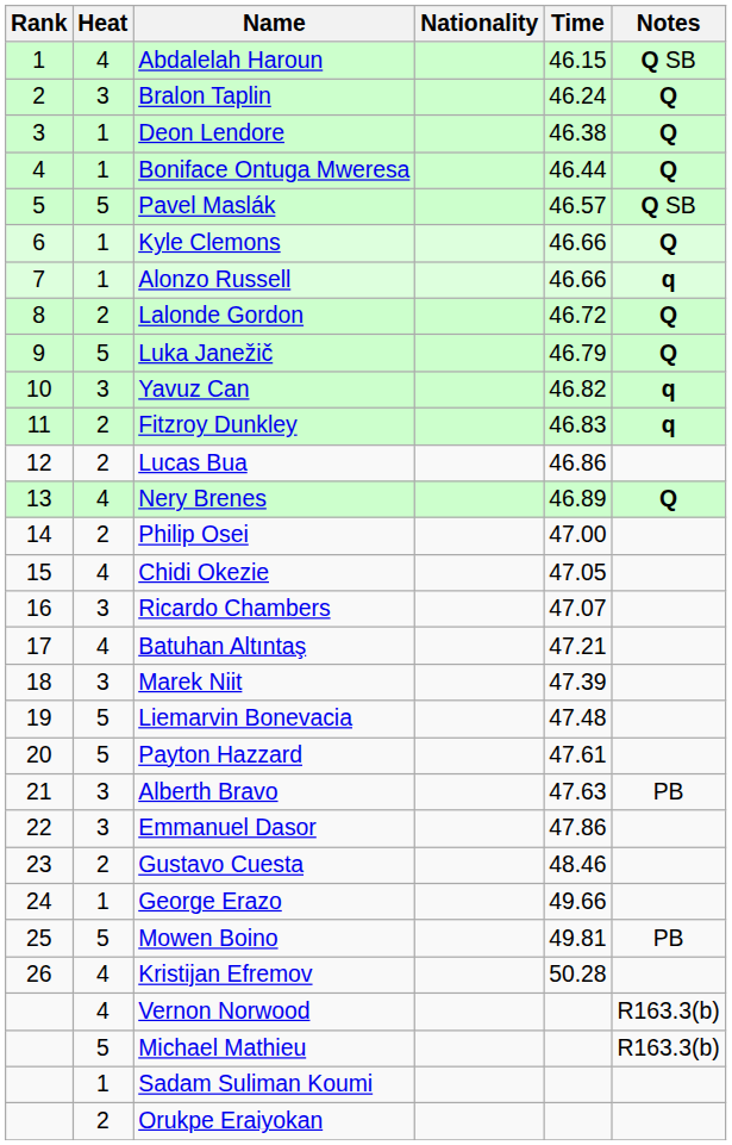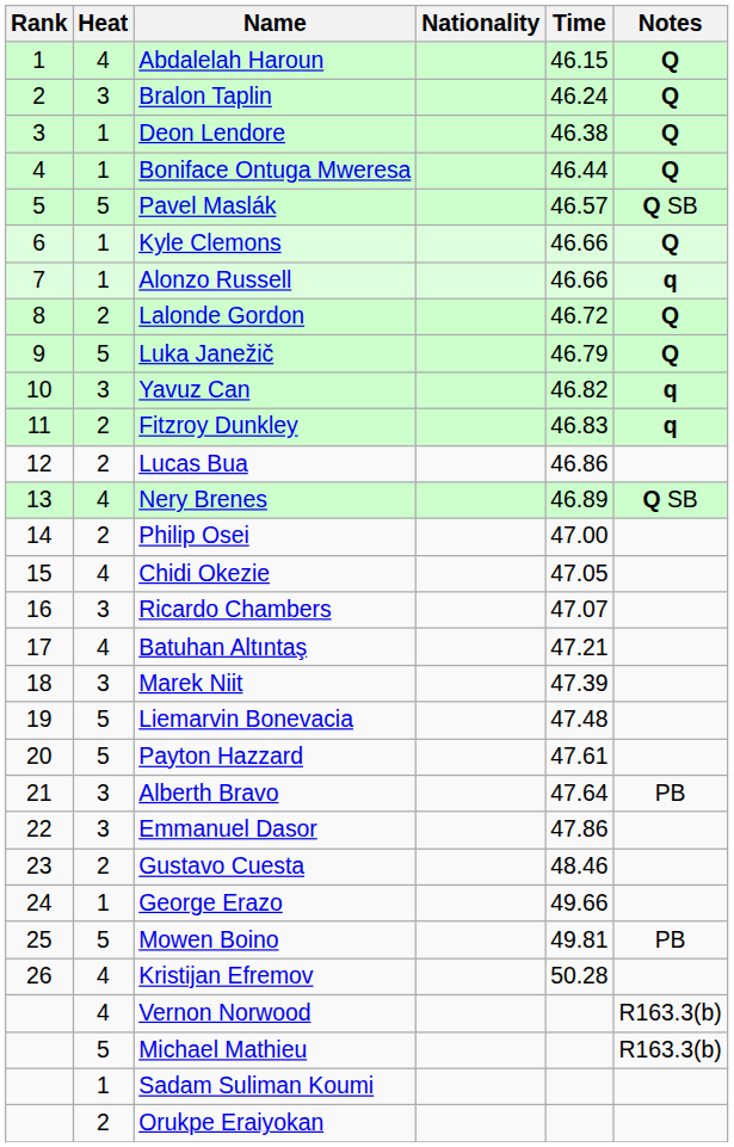 <table class="wikitable sortable" style="text-align:center">
 <tr>
 <th>Rank</th>
 <th>Heat</th>
 <th>Name</th>
 <th>Nationality</th>
 <th>Time</th>
 <th>Notes</th>
 </tr>
 <tr bgcolor=ccffcc>
 <td>1</td>
 <td>4</td>
 <td align=left><a href='#'>Abdalelah Haroun</a></td>
 <td align=left></td>
 <td>46.15</td>
-<td><strong>Q</strong> SB</td>
+<td><strong>Q</strong></td>
 </tr>
 <tr bgcolor=ccffcc>
 <td>2</td>
 <td>3</td>
 <td align=left><a href='#'>Bralon Taplin</a></td>
 <td align=left></td>
 <td>46.24</td>
 <td><strong>Q</strong></td>
 </tr>
 <tr bgcolor=ccffcc>
 <td>3</td>
 <td>1</td>
 <td align=left><a href='#'>Deon Lendore</a></td>
 <td align=left></td>
 <td>46.38</td>
 <td><strong>Q</strong></td>
 </tr>
 <tr bgcolor=ccffcc>
 <td>4</td>
 <td>1</td>
 <td align=left><a href='#'>Boniface Ontuga Mweresa</a></td>
 <td align=left></td>
 <td>46.44</td>
 <td><strong>Q</strong></td>
 </tr>
 <tr bgcolor=ccffcc>
 <td>5</td>
 <td>5</td>
 <td align=left><a href='#'>Pavel Maslák</a></td>
 <td align=left></td>
 <td>46.57</td>
 <td><strong>Q</strong> SB</td>
 </tr>
 <tr bgcolor=ddffdd>
 <td>6</td>
 <td>1</td>
 <td align=left><a href='#'>Kyle Clemons</a></td>
 <td align=left></td>
 <td>46.66</td>
 <td><strong>Q</strong></td>
 </tr>
 <tr bgcolor=ddffdd>
 <td>7</td>
 <td>1</td>
 <td align=left><a href='#'>Alonzo Russell</a></td>
 <td align=left></td>
 <td>46.66</td>
 <td><strong>q</strong></td>
 </tr>
 <tr bgcolor=ccffcc>
 <td>8</td>
 <td>2</td>
 <td align=left><a href='#'>Lalonde Gordon</a></td>
 <td align=left></td>
 <td>46.72</td>
 <td><strong>Q</strong></td>
 </tr>
 <tr bgcolor=ccffcc>
 <td>9</td>
 <td>5</td>
 <td align=left><a href='#'>Luka Janežič</a></td>
 <td align=left></td>
 <td>46.79</td>
 <td><strong>Q</strong></td>
 </tr>
 <tr bgcolor=ccffcc>
 <td>10</td>
 <td>3</td>
 <td align=left><a href='#'>Yavuz Can</a></td>
 <td align=left></td>
 <td>46.82</td>
 <td><strong>q</strong></td>
 </tr>
 <tr bgcolor=ccffcc>
 <td>11</td>
 <td>2</td>
 <td align=left><a href='#'>Fitzroy Dunkley</a></td>
 <td align=left></td>
 <td>46.83</td>
 <td><strong>q</strong></td>
 </tr>
 <tr>
 <td>12</td>
 <td>2</td>
 <td align=left><a href='#'>Lucas Bua</a></td>
 <td align=left></td>
 <td>46.86</td>
 <td></td>
 </tr>
 <tr bgcolor=ccffcc>
 <td>13</td>
 <td>4</td>
 <td align=left><a href='#'>Nery Brenes</a></td>
 <td align=left></td>
 <td>46.89</td>
-<td><strong>Q</strong></td>
+<td><strong>Q</strong> SB</td>
 </tr>
 <tr>
 <td>14</td>
 <td>2</td>
 <td align=left><a href='#'>Philip Osei</a></td>
 <td align=left></td>
 <td>47.00</td>
 <td></td>
 </tr>
 <tr>
 <td>15</td>
 <td>4</td>
 <td align=left><a href='#'>Chidi Okezie</a></td>
 <td align=left></td>
 <td>47.05</td>
 <td></td>
 </tr>
 <tr>
 <td>16</td>
 <td>3</td>
 <td align=left><a href='#'>Ricardo Chambers</a></td>
 <td align=left></td>
 <td>47.07</td>
 <td></td>
 </tr>
 <tr>
 <td>17</td>
 <td>4</td>
 <td align=left><a href='#'>Batuhan Altıntaş</a></td>
 <td align=left></td>
 <td>47.21</td>
 <td></td>
 </tr>
 <tr>
 <td>18</td>
 <td>3</td>
 <td align=left><a href='#'>Marek Niit</a></td>
 <td align=left></td>
 <td>47.39</td>
 <td></td>
 </tr>
 <tr>
 <td>19</td>
 <td>5</td>
 <td align=left><a href='#'>Liemarvin Bonevacia</a></td>
 <td align=left></td>
 <td>47.48</td>
 <td></td>
 </tr>
 <tr>
 <td>20</td>
 <td>5</td>
 <td align=left><a href='#'>Payton Hazzard</a></td>
 <td align=left></td>
 <td>47.61</td>
 <td></td>
 </tr>
 <tr>
 <td>21</td>
 <td>3</td>
 <td align=left><a href='#'>Alberth Bravo</a></td>
 <td align=left></td>
-<td>47.63</td>
+<td>47.64</td>
 <td>PB</td>
 </tr>
 <tr>
 <td>22</td>
 <td>3</td>
 <td align=left><a href='#'>Emmanuel Dasor</a></td>
 <td align=left></td>
 <td>47.86</td>
 <td></td>
 </tr>
 <tr>
 <td>23</td>
 <td>2</td>
 <td align=left><a href='#'>Gustavo Cuesta</a></td>
 <td align=left></td>
 <td>48.46</td>
 <td></td>
 </tr>
 <tr>
 <td>24</td>
 <td>1</td>
 <td align=left><a href='#'>George Erazo</a></td>
 <td align=left></td>
 <td>49.66</td>
 <td></td>
 </tr>
 <tr>
 <td>25</td>
 <td>5</td>
 <td align=left><a href='#'>Mowen Boino</a></td>
 <td align=left></td>
 <td>49.81</td>
 <td>PB</td>
 </tr>
 <tr>
 <td>26</td>
 <td>4</td>
 <td align=left><a href='#'>Kristijan Efremov</a></td>
 <td align=left></td>
 <td>50.28</td>
 <td></td>
 </tr>
 <tr>
 <td></td>
 <td>4</td>
 <td align=left><a href='#'>Vernon Norwood</a></td>
 <td align=left></td>
 <td></td>
 <td>R163.3(b)</td>
 </tr>
 <tr>
 <td></td>
 <td>5</td>
 <td align=left><a href='#'>Michael Mathieu</a></td>
 <td align=left></td>
 <td></td>
 <td>R163.3(b)</td>
 </tr>
 <tr>
 <td></td>
 <td>1</td>
 <td align=left><a href='#'>Sadam Suliman Koumi</a></td>
 <td align=left></td>
 <td></td>
 <td></td>
 </tr>
 <tr>
 <td></td>
 <td>2</td>
 <td align=left><a href='#'>Orukpe Eraiyokan</a></td>
 <td align=left></td>
 <td></td>
 <td></td>
 </tr>
 </table>
